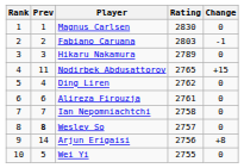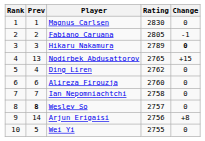 <table class="wikitable" style="text-align:center; font-size:85%; margin-left: 1em; float: right;">
 <tr>
 <th>Rank</th>
 <th>Prev</th>
 <th>Player</th>
 <th>Rating</th>
 <th>Change</th>
 </tr>
 <tr>
 <td>1</td>
 <td>1</td>
 <td align="left"> <a href='#'>Magnus Carlsen</a></td>
 <td>2830</td>
 <td>0</td>
 </tr>
 <tr>
 <td>2</td>
 <td>2</td>
 <td align="left"> <a href='#'>Fabiano Caruana</a></td>
-<td>2803</td>
+<td>2805</td>
 <td>-1</td>
 </tr>
 <tr>
 <td>3</td>
 <td>3</td>
 <td align="left"> <a href='#'>Hikaru Nakamura</a></td>
 <td>2789</td>
-<td>0</td>
+<td><strong>0</strong></td>
 </tr>
 <tr>
 <td>4</td>
-<td>11</td>
+<td>13</td>
 <td align="left"> <a href='#'>Nodirbek Abdusattorov</a></td>
 <td>2765</td>
 <td>+15</td>
 </tr>
 <tr>
 <td>5</td>
 <td>4</td>
 <td align="left"> <a href='#'>Ding Liren</a></td>
 <td>2762</td>
 <td>0</td>
 </tr>
 <tr>
 <td>6</td>
 <td>6</td>
 <td align="left"> <a href='#'>Alireza Firouzja</a></td>
-<td>2761</td>
+<td>2760</td>
 <td>0</td>
 </tr>
 <tr>
 <td>7</td>
 <td>7</td>
 <td align="left"> <a href='#'>Ian Nepomniachtchi</a></td>
 <td>2758</td>
 <td>0</td>
 </tr>
 <tr>
 <td>8</td>
 <td><strong>8</strong></td>
 <td align="left"> <a href='#'>Wesley So</a></td>
 <td>2757</td>
 <td>0</td>
 </tr>
 <tr>
 <td>9</td>
 <td>14</td>
 <td align="left"> <a href='#'>Arjun Erigaisi</a></td>
 <td>2756</td>
 <td>+8</td>
 </tr>
 <tr>
 <td>10</td>
 <td>5</td>
 <td align="left"> <a href='#'>Wei Yi</a></td>
 <td>2755</td>
 <td>0</td>
 </tr>
 </table>
